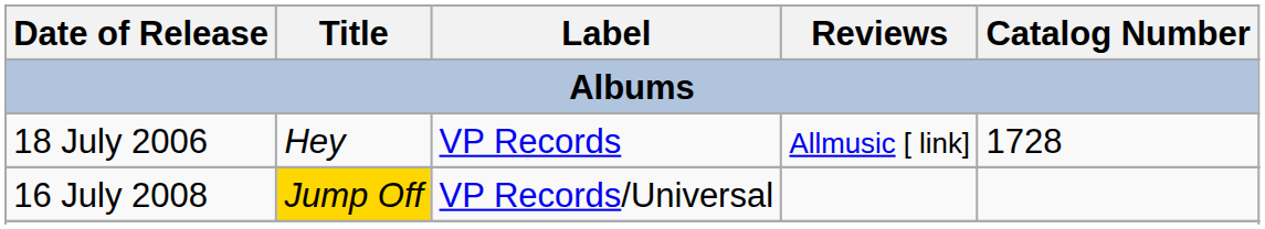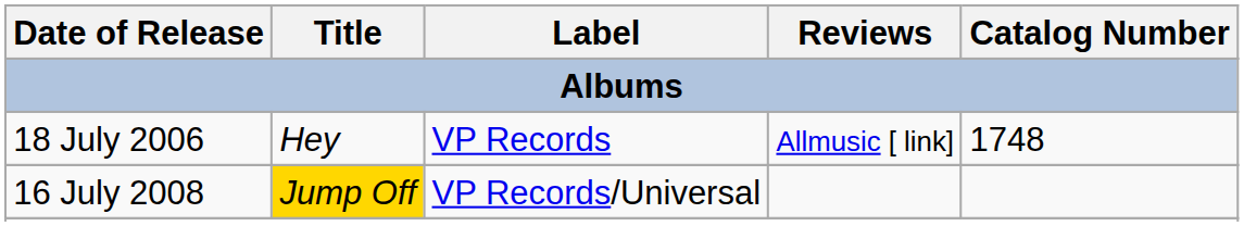 <table class="wikitable" style="font-size: 95%;">
 <tr>
 <th>Date of Release</th>
 <th>Title</th>
 <th>Label</th>
 <th>Reviews</th>
 <th>Catalog Number</th>
 </tr>
 <tr>
 </tr>
 <tr bgcolor="lightsteelblue">
 <td colspan=7 align=center><strong>Albums</strong></td>
 </tr>
 <tr>
 <td>18 July 2006</td>
 <td><em>Hey</em></td>
 <td><a href='#'>VP Records</a></td>
 <td align="center"><small><a href='#'>Allmusic</a>  [ link]</small></td>
-<td>1728</td>
+<td>1748</td>
 </tr>
 <tr>
 </tr>
 <tr>
 <td>16 July 2008</td>
 <td style="background: gold;"><em>Jump Off</em></td>
 <td><a href='#'>VP Records</a>/Universal</td>
 <td align="center"></td>
 <td></td>
 </tr>
 <tr>
 </tr>
 <tr>
 </tr>
 </table>
